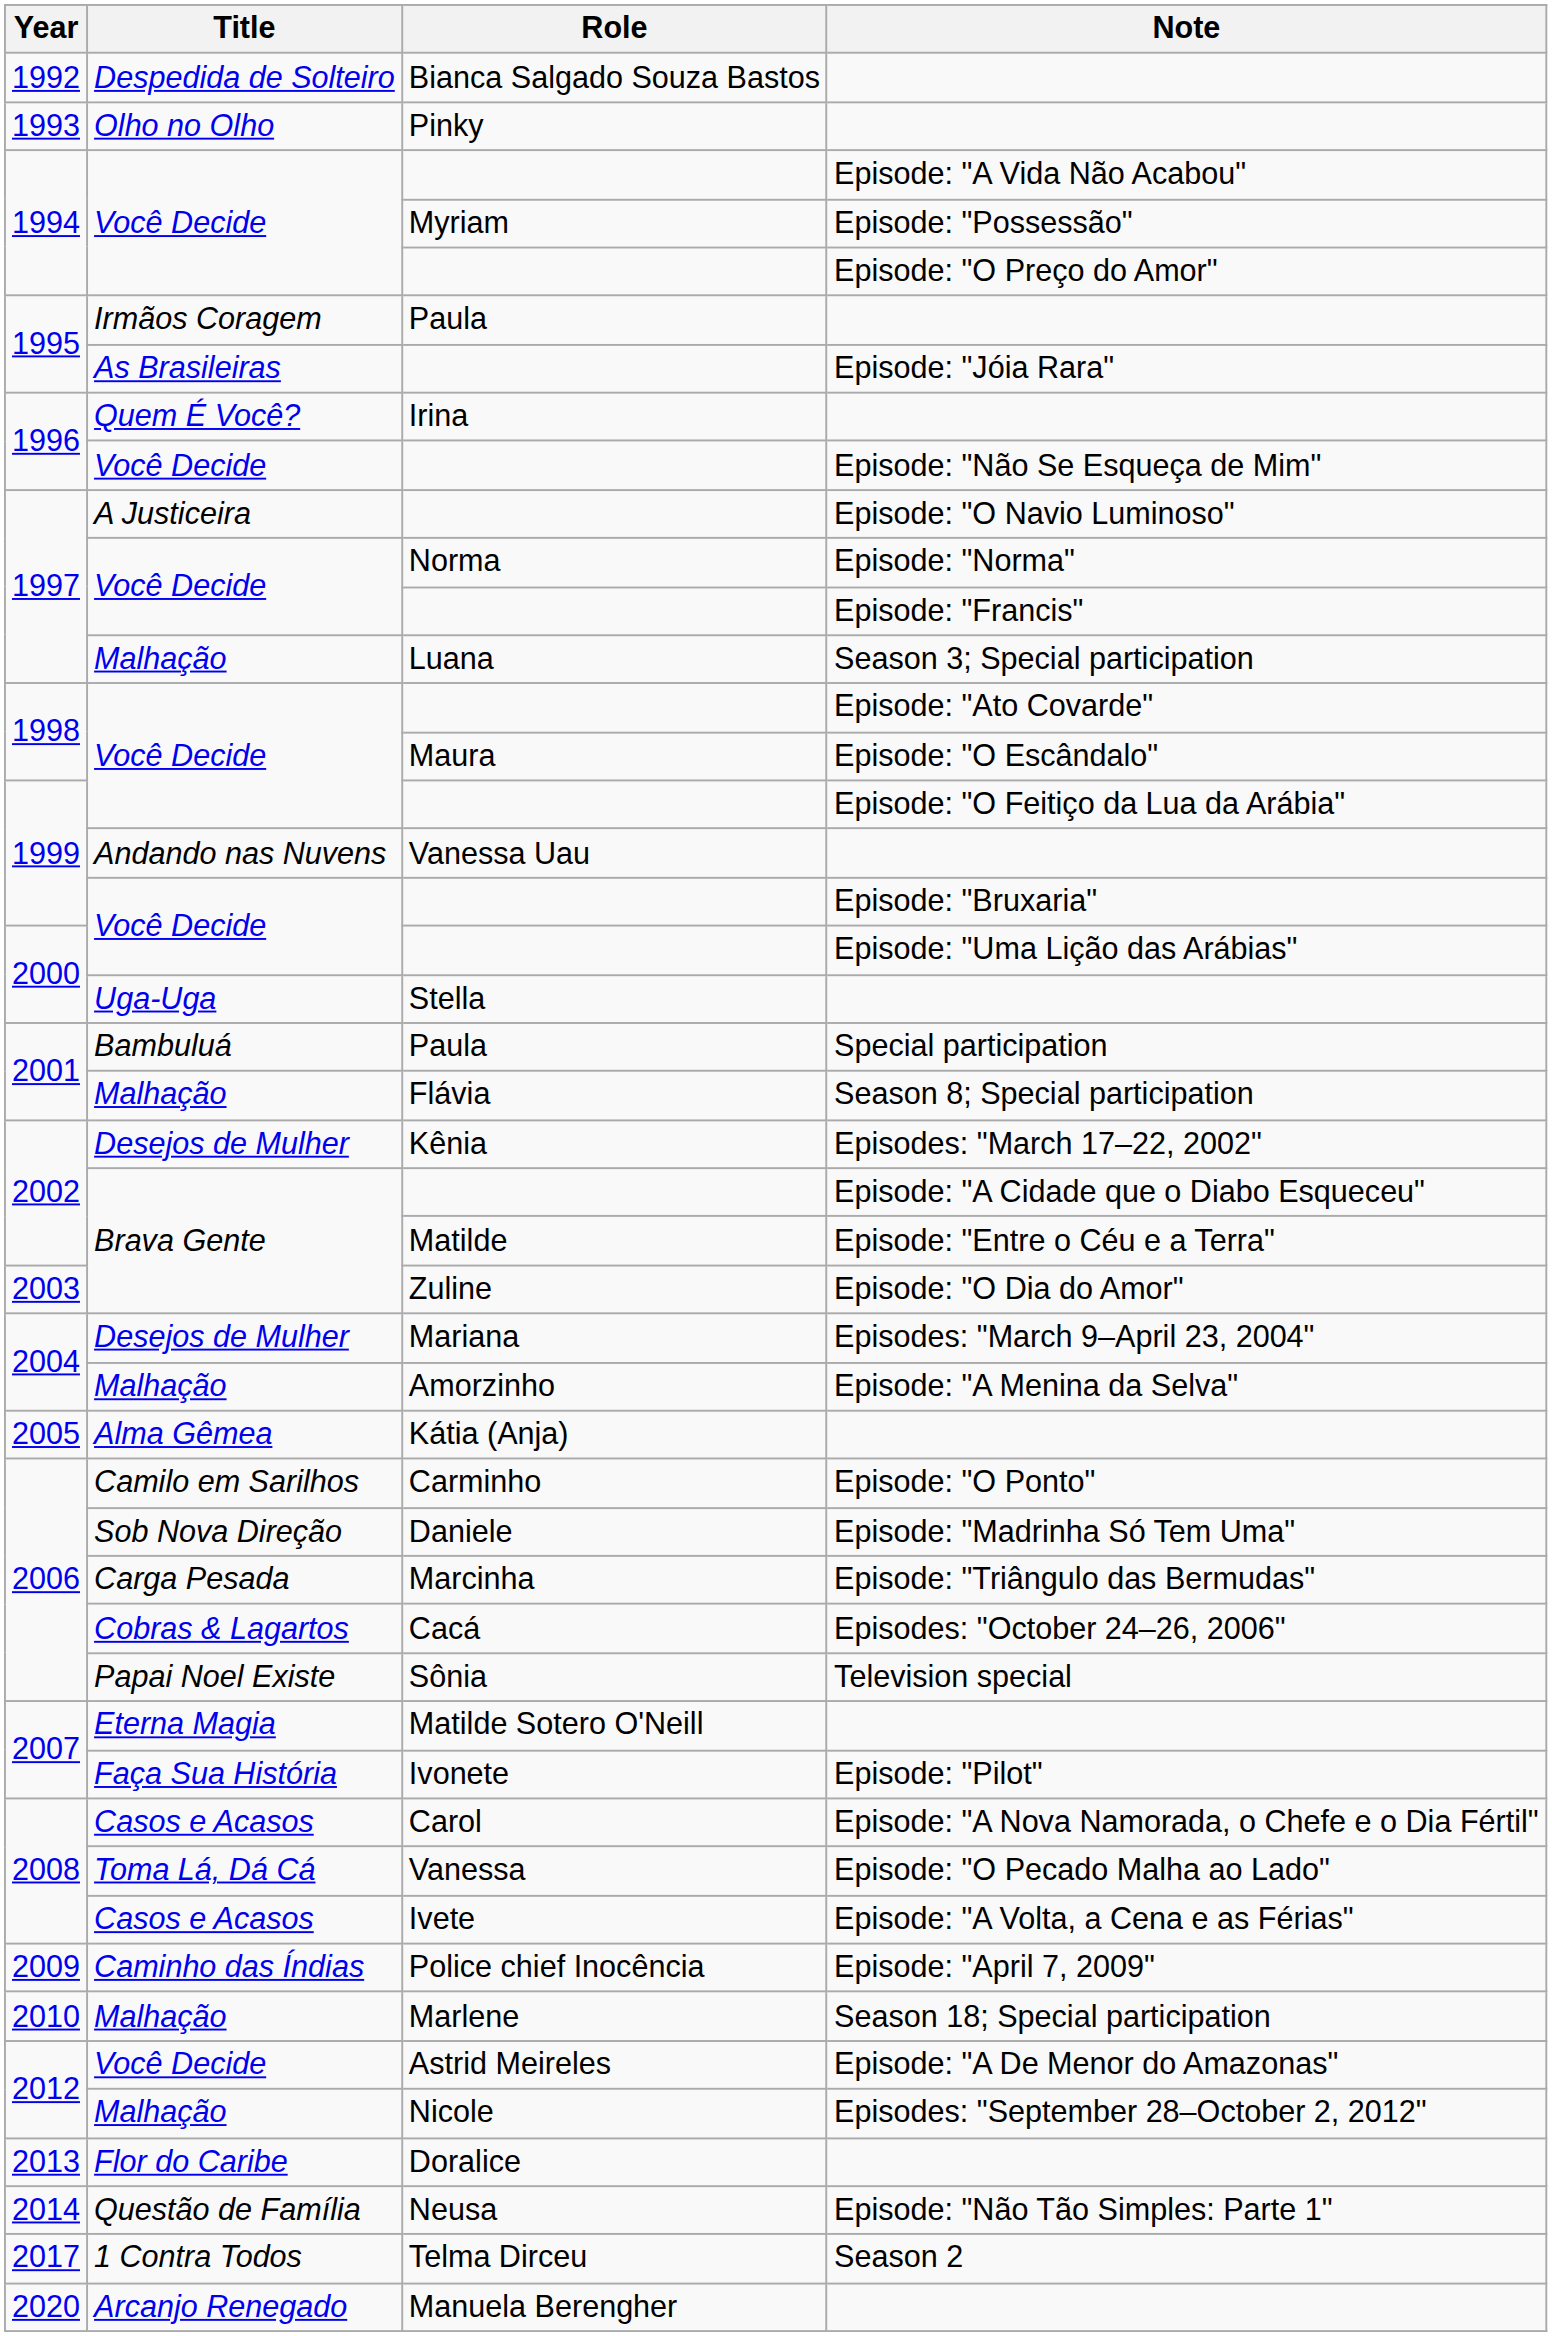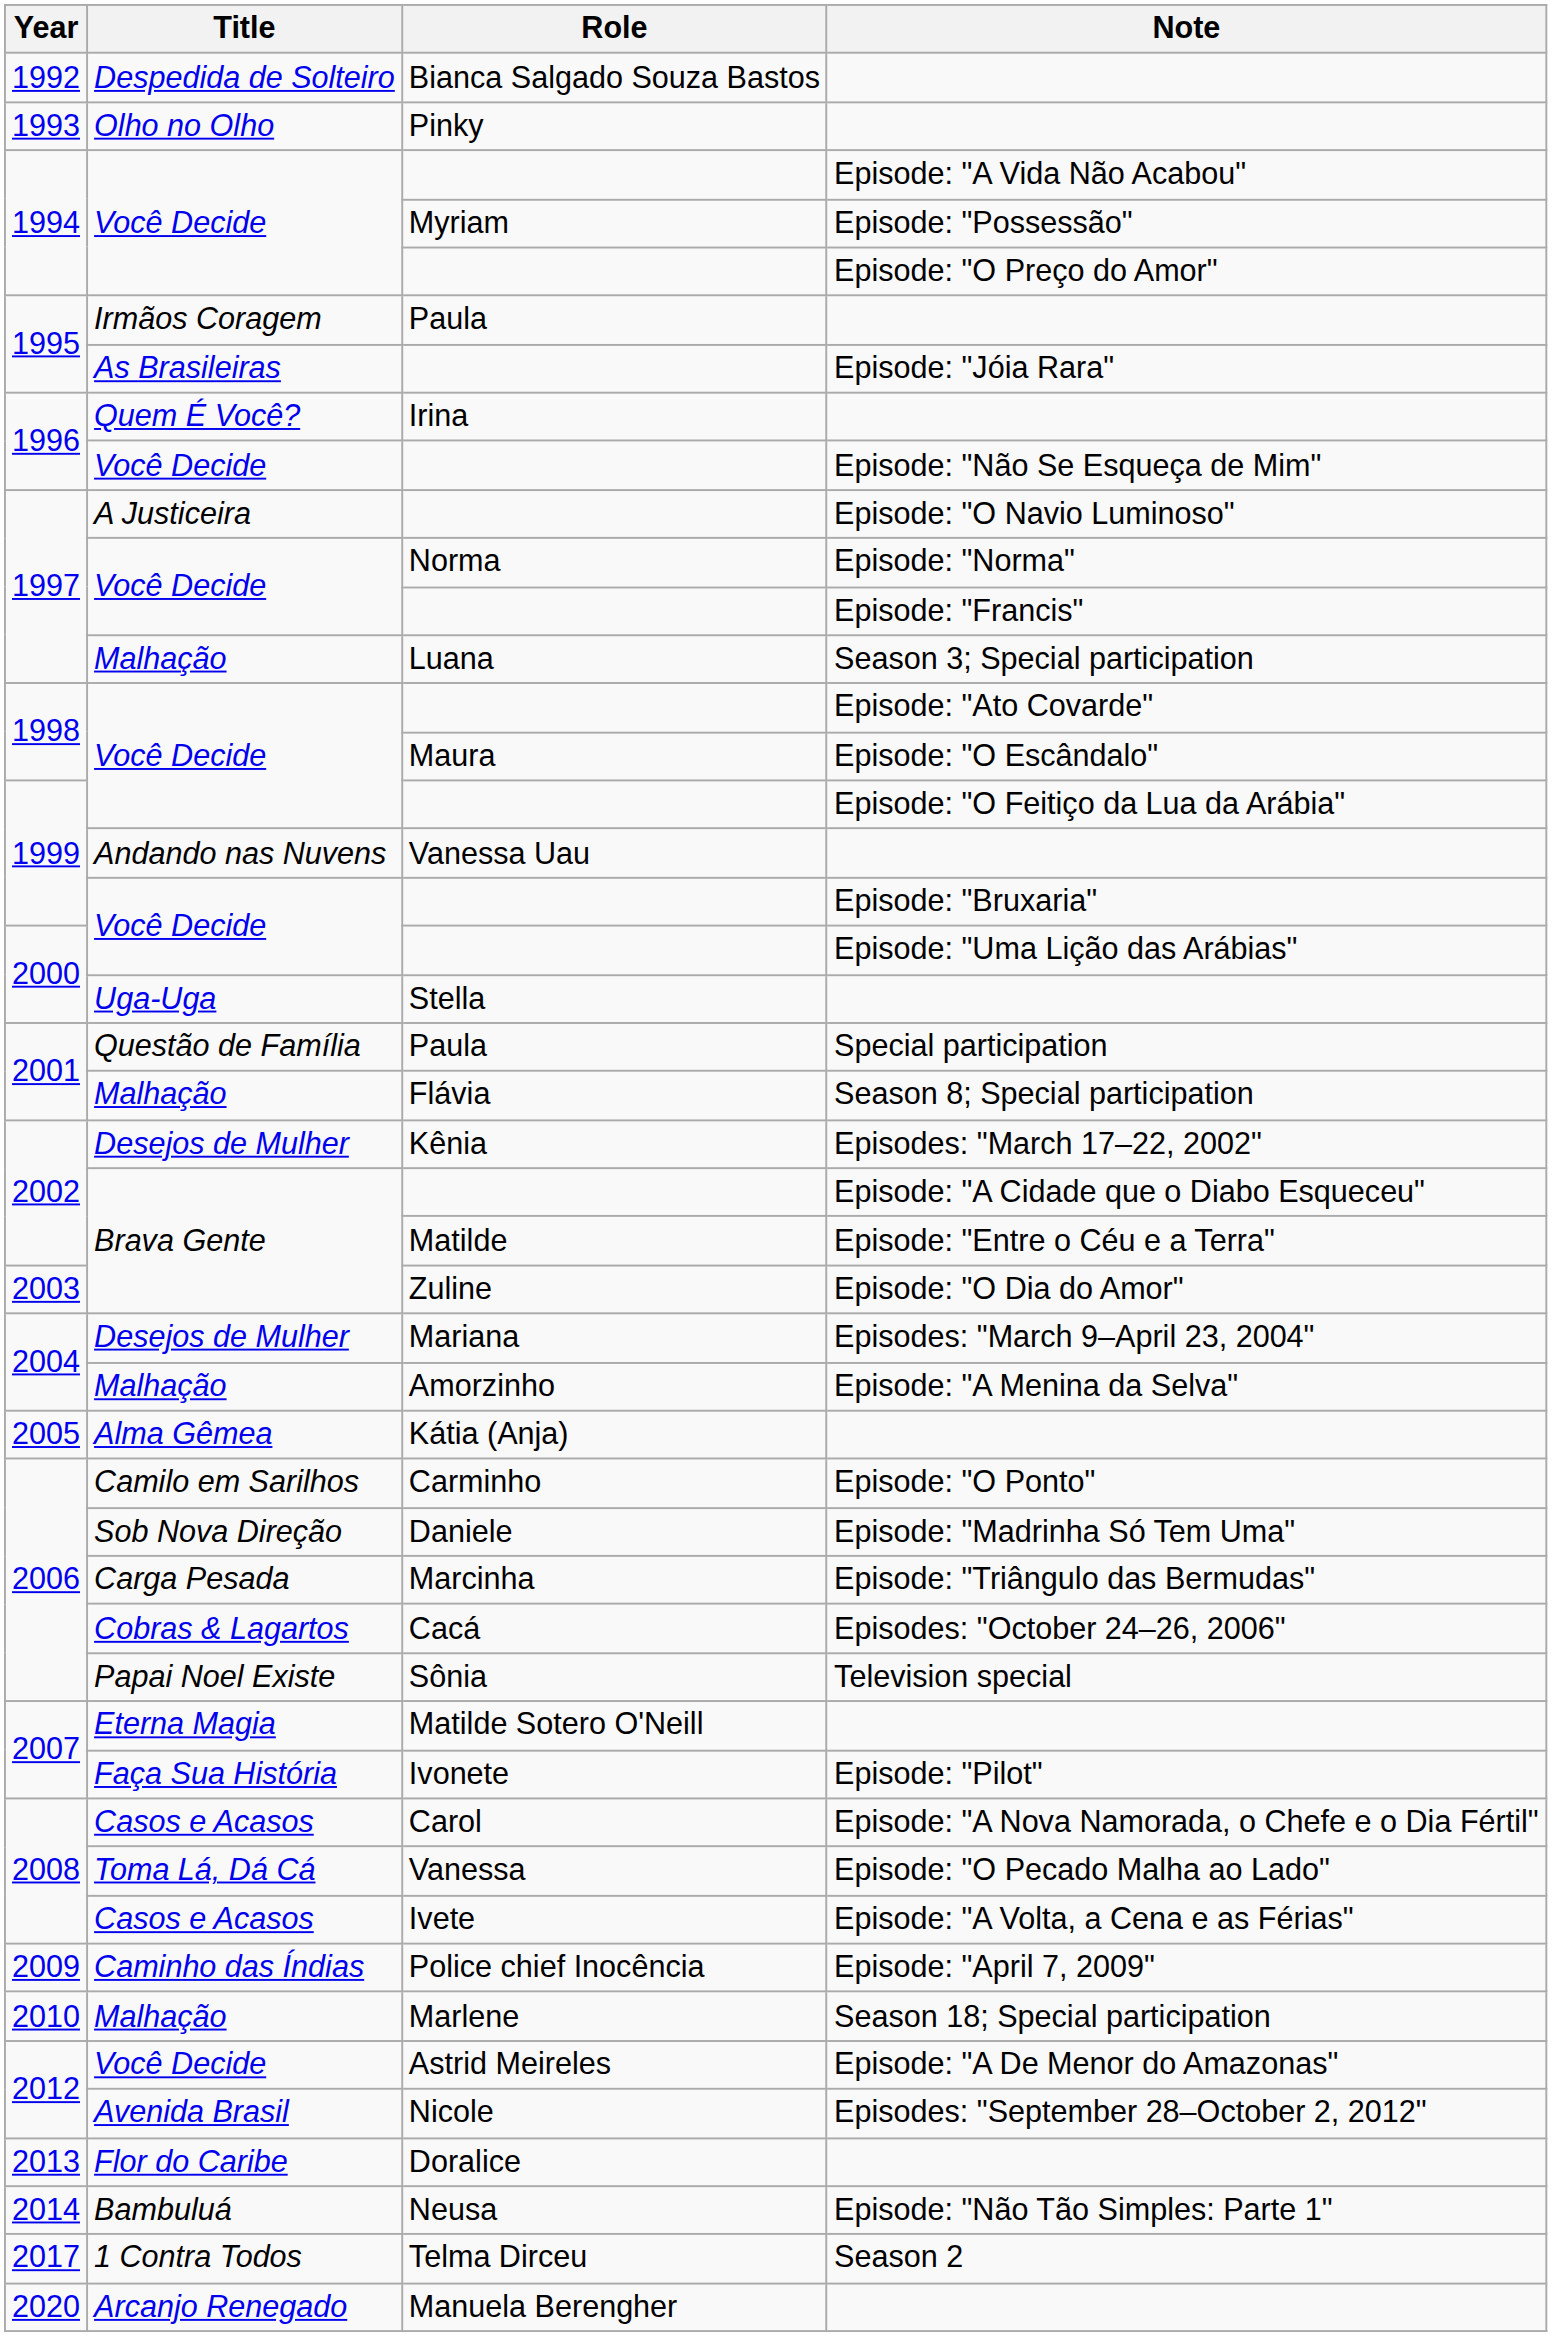 <table class="wikitable">
 <tr>
 <th>Year</th>
 <th>Title</th>
 <th>Role</th>
 <th>Note</th>
 </tr>
 <tr>
 <td><a href='#'>1992</a></td>
 <td><em><a href='#'>Despedida de Solteiro</a></em></td>
 <td>Bianca Salgado Souza Bastos</td>
 <td></td>
 </tr>
 <tr>
 <td><a href='#'>1993</a></td>
 <td><em><a href='#'>Olho no Olho</a></em></td>
 <td>Pinky</td>
 <td></td>
 </tr>
 <tr>
 <td rowspan="3"><a href='#'>1994</a></td>
 <td rowspan="3"><em><a href='#'>Você Decide</a></em></td>
 <td></td>
 <td>Episode: "A Vida Não Acabou"</td>
 </tr>
 <tr>
 <td>Myriam</td>
 <td>Episode: "Possessão"</td>
 </tr>
 <tr>
 <td></td>
 <td>Episode: "O Preço do Amor"</td>
 </tr>
 <tr>
 <td rowspan="2"><a href='#'>1995</a></td>
 <td><em>Irmãos Coragem</em></td>
 <td>Paula</td>
 <td></td>
 </tr>
 <tr>
 <td><em><a href='#'>As Brasileiras</a></em></td>
 <td></td>
 <td>Episode: "Jóia Rara"</td>
 </tr>
 <tr>
 <td rowspan="2"><a href='#'>1996</a></td>
 <td><em><a href='#'>Quem É Você?</a></em></td>
 <td>Irina</td>
 <td></td>
 </tr>
 <tr>
 <td><em><a href='#'>Você Decide</a></em></td>
 <td></td>
 <td>Episode: "Não Se Esqueça de Mim"</td>
 </tr>
 <tr>
 <td rowspan="4"><a href='#'>1997</a></td>
 <td><em>A Justiceira</em></td>
 <td></td>
 <td>Episode: "O Navio Luminoso"</td>
 </tr>
 <tr>
 <td rowspan="2"><em><a href='#'>Você Decide</a></em></td>
 <td>Norma</td>
 <td>Episode: "Norma"</td>
 </tr>
 <tr>
 <td></td>
 <td>Episode: "Francis"</td>
 </tr>
 <tr>
 <td><em><a href='#'>Malhação</a></em></td>
 <td>Luana</td>
 <td>Season 3; Special participation</td>
 </tr>
 <tr>
 <td rowspan="2"><a href='#'>1998</a></td>
 <td rowspan="3"><em><a href='#'>Você Decide</a></em></td>
 <td></td>
 <td>Episode: "Ato Covarde"</td>
 </tr>
 <tr>
 <td>Maura</td>
 <td>Episode: "O Escândalo"</td>
 </tr>
 <tr>
 <td rowspan="3"><a href='#'>1999</a></td>
 <td></td>
 <td>Episode: "O Feitiço da Lua da Arábia"</td>
 </tr>
 <tr>
 <td><em>Andando nas Nuvens</em></td>
 <td>Vanessa Uau</td>
 <td></td>
 </tr>
 <tr>
 <td rowspan="2"><em><a href='#'>Você Decide</a></em></td>
 <td></td>
 <td>Episode: "Bruxaria"</td>
 </tr>
 <tr>
 <td rowspan="2"><a href='#'>2000</a></td>
 <td></td>
 <td>Episode: "Uma Lição das Arábias"</td>
 </tr>
 <tr>
 <td><em><a href='#'>Uga-Uga</a></em></td>
 <td>Stella</td>
 <td></td>
 </tr>
 <tr>
 <td rowspan="2"><a href='#'>2001</a></td>
-<td><em>Bambuluá</em></td>
+<td><em>Questão de Família</em></td>
 <td>Paula</td>
 <td>Special participation</td>
 </tr>
 <tr>
 <td><em><a href='#'>Malhação</a></em></td>
 <td>Flávia</td>
 <td>Season 8; Special participation</td>
 </tr>
 <tr>
 <td rowspan="3"><a href='#'>2002</a></td>
 <td><em><a href='#'>Desejos de Mulher</a></em></td>
 <td>Kênia</td>
 <td>Episodes: "March 17–22, 2002"</td>
 </tr>
 <tr>
 <td rowspan="3"><em>Brava Gente</em></td>
 <td></td>
 <td>Episode: "A Cidade que o Diabo Esqueceu"</td>
 </tr>
 <tr>
 <td>Matilde</td>
 <td>Episode: "Entre o Céu e a Terra"</td>
 </tr>
 <tr>
 <td><a href='#'>2003</a></td>
 <td>Zuline</td>
 <td>Episode: "O Dia do Amor"</td>
 </tr>
 <tr>
 <td rowspan="2"><a href='#'>2004</a></td>
 <td><em><a href='#'>Desejos de Mulher</a></em></td>
 <td>Mariana</td>
 <td>Episodes: "March 9–April 23, 2004"</td>
 </tr>
 <tr>
 <td><em><a href='#'>Malhação</a></em></td>
 <td>Amorzinho</td>
 <td>Episode: "A Menina da Selva"</td>
 </tr>
 <tr>
 <td><a href='#'>2005</a></td>
 <td><em><a href='#'>Alma Gêmea</a></em></td>
 <td>Kátia (Anja)</td>
 <td></td>
 </tr>
 <tr>
 <td rowspan="5"><a href='#'>2006</a></td>
 <td><em>Camilo em Sarilhos</em></td>
 <td>Carminho</td>
 <td>Episode: "O Ponto"</td>
 </tr>
 <tr>
 <td><em>Sob Nova Direção</em></td>
 <td>Daniele</td>
 <td>Episode: "Madrinha Só Tem Uma"</td>
 </tr>
 <tr>
 <td><em>Carga Pesada</em></td>
 <td>Marcinha</td>
 <td>Episode: "Triângulo das Bermudas"</td>
 </tr>
 <tr>
 <td><em><a href='#'>Cobras & Lagartos</a></em></td>
 <td>Cacá</td>
 <td>Episodes: "October 24–26, 2006"</td>
 </tr>
 <tr>
 <td><em>Papai Noel Existe</em></td>
 <td>Sônia</td>
 <td>Television special</td>
 </tr>
 <tr>
 <td rowspan="2"><a href='#'>2007</a></td>
 <td><em><a href='#'>Eterna Magia</a></em></td>
 <td>Matilde Sotero O'Neill</td>
 <td></td>
 </tr>
 <tr>
 <td><em><a href='#'>Faça Sua História</a></em></td>
 <td>Ivonete</td>
 <td>Episode: "Pilot"</td>
 </tr>
 <tr>
 <td rowspan="3"><a href='#'>2008</a></td>
 <td><em><a href='#'>Casos e Acasos</a></em></td>
 <td>Carol</td>
 <td>Episode: "A Nova Namorada, o Chefe e o Dia Fértil"</td>
 </tr>
 <tr>
 <td><em><a href='#'>Toma Lá, Dá Cá</a></em></td>
 <td>Vanessa</td>
 <td>Episode: "O Pecado Malha ao Lado"</td>
 </tr>
 <tr>
 <td><em><a href='#'>Casos e Acasos</a></em></td>
 <td>Ivete</td>
 <td>Episode: "A Volta, a Cena e as Férias"</td>
 </tr>
 <tr>
 <td><a href='#'>2009</a></td>
 <td><em><a href='#'>Caminho das Índias</a></em></td>
 <td>Police chief Inocência</td>
 <td>Episode: "April 7, 2009"</td>
 </tr>
 <tr>
 <td><a href='#'>2010</a></td>
 <td><em><a href='#'>Malhação</a></em></td>
 <td>Marlene</td>
 <td>Season 18; Special participation</td>
 </tr>
 <tr>
 <td rowspan="2"><a href='#'>2012</a></td>
 <td><em><a href='#'>Você Decide</a></em></td>
 <td>Astrid Meireles</td>
 <td>Episode: "A De Menor do Amazonas"</td>
 </tr>
 <tr>
-<td><em><a href='#'>Malhação</a></em></td>
+<td><em><a href='#'>Avenida Brasil</a></em></td>
 <td>Nicole</td>
 <td>Episodes: "September 28–October 2, 2012"</td>
 </tr>
 <tr>
 <td><a href='#'>2013</a></td>
 <td><em><a href='#'>Flor do Caribe</a></em></td>
 <td>Doralice</td>
 <td></td>
 </tr>
 <tr>
 <td><a href='#'>2014</a></td>
-<td><em>Questão de Família</em></td>
+<td><em>Bambuluá</em></td>
 <td>Neusa</td>
 <td>Episode: "Não Tão Simples: Parte 1"</td>
 </tr>
 <tr>
 <td><a href='#'>2017</a></td>
 <td><em>1 Contra Todos</em></td>
 <td>Telma Dirceu</td>
 <td>Season 2</td>
 </tr>
 <tr>
 <td><a href='#'>2020</a></td>
 <td><em><a href='#'>Arcanjo Renegado</a></em></td>
 <td>Manuela Berengher</td>
 <td></td>
 </tr>
 <tr>
 </tr>
 </table>
